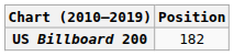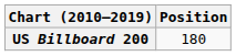 <table class="wikitable plainrowheaders" style="text-align:center">
 <tr>
 <th scope="col">Chart (2010–2019)</th>
 <th scope="col">Position</th>
 </tr>
 <tr>
 <th scope="row">US <em>Billboard</em> 200</th>
-<td>182</td>
+<td>180</td>
 </tr>
 </table>
